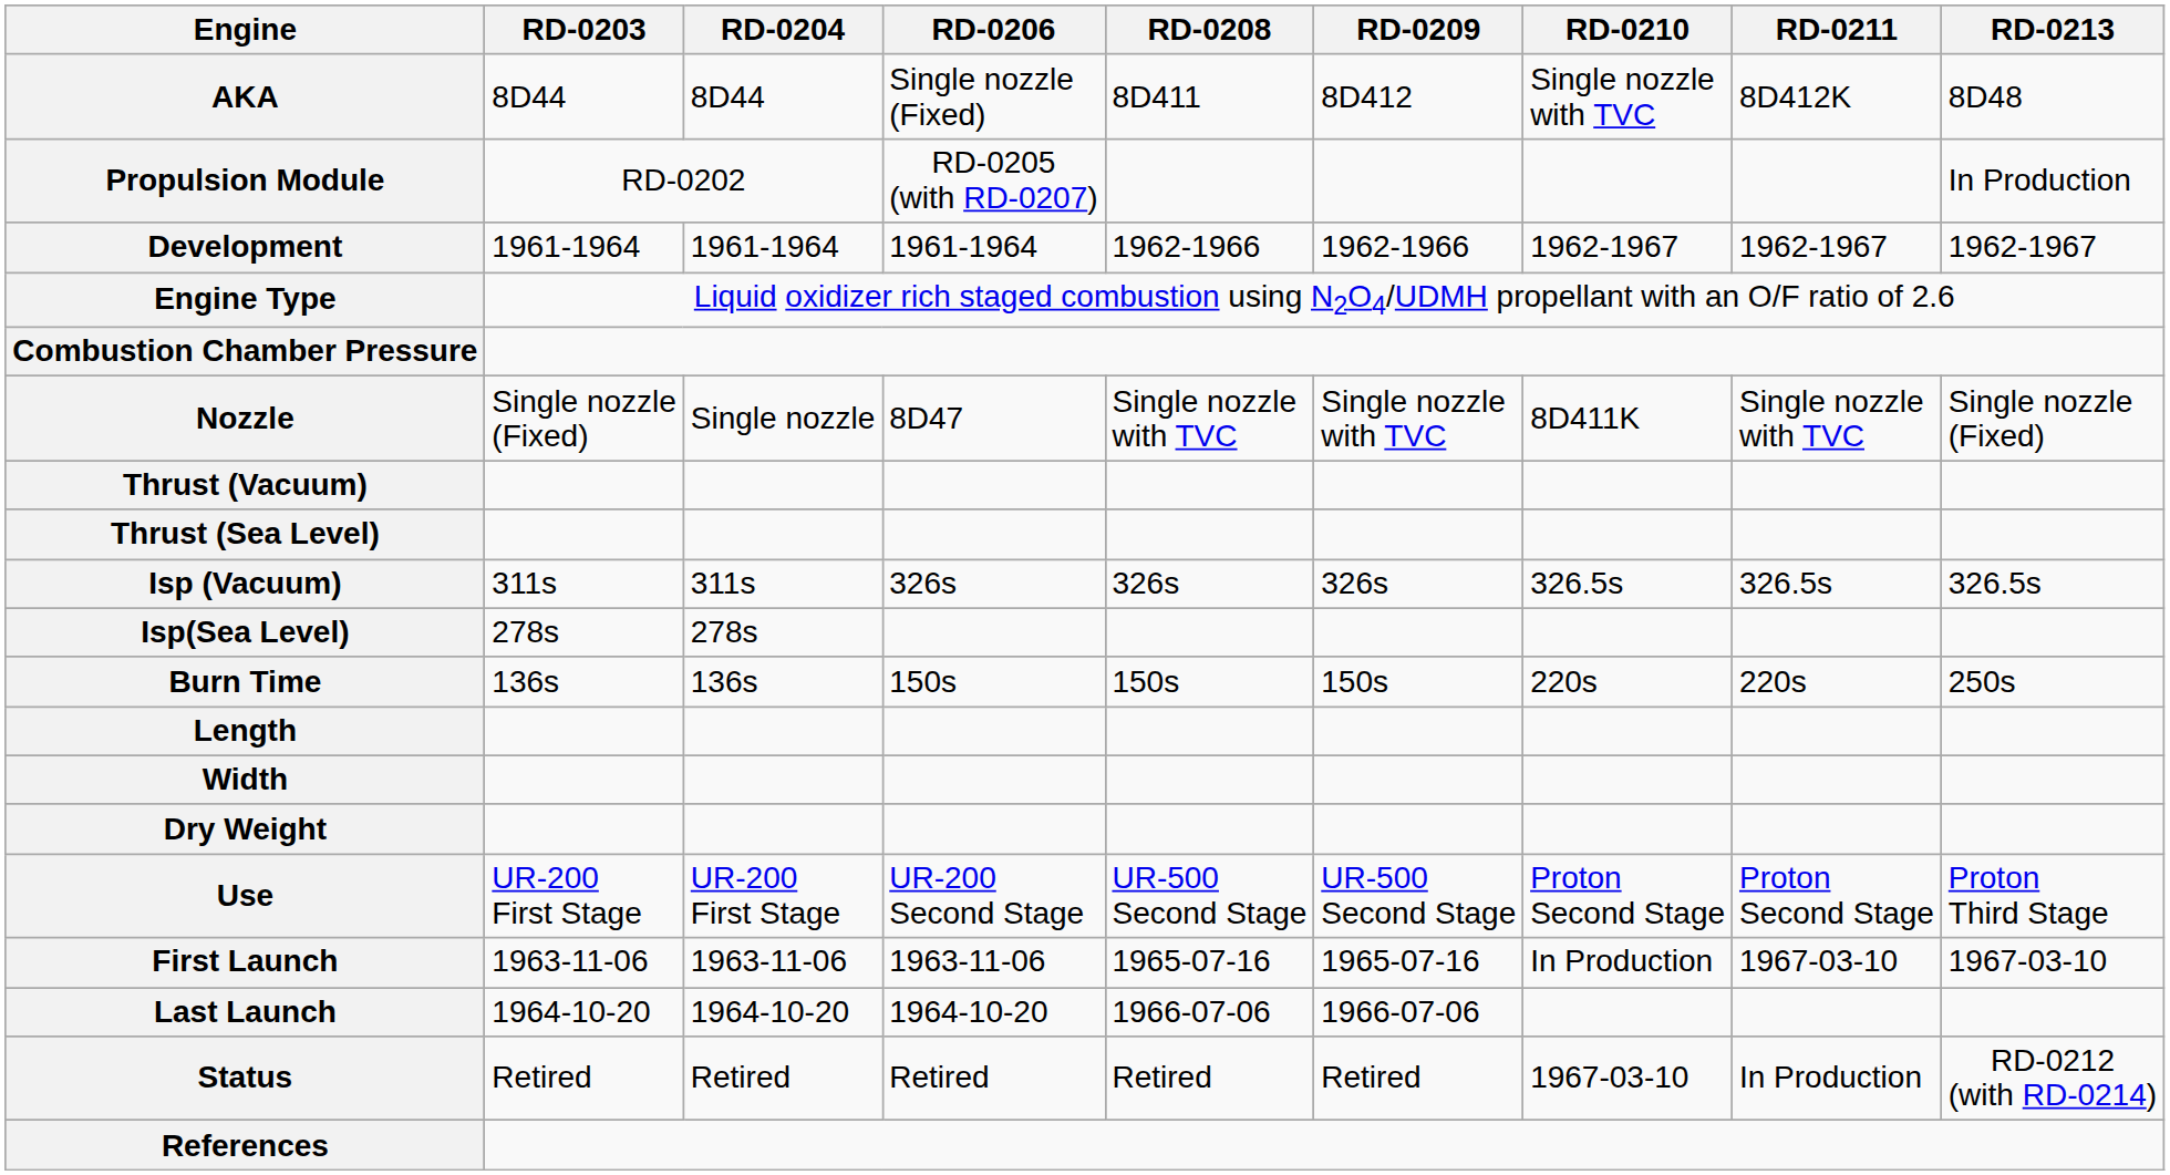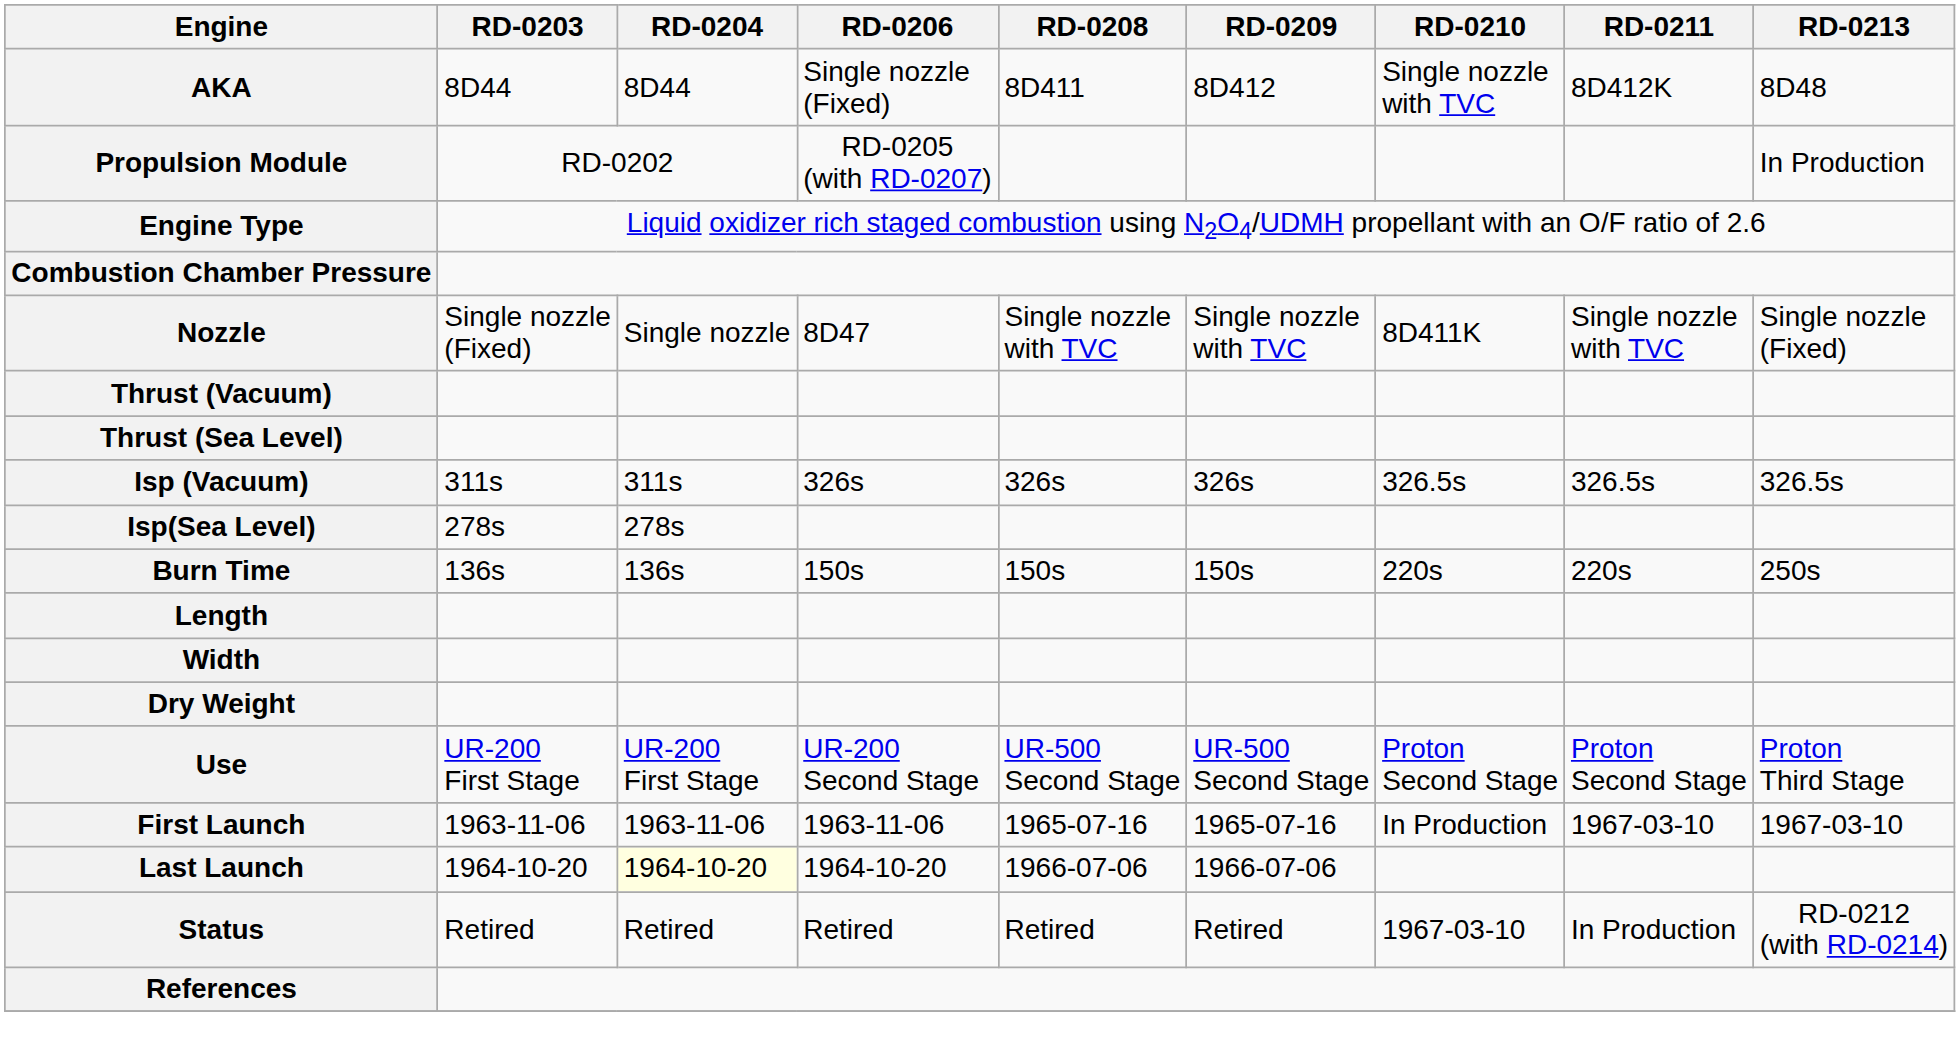 <table class="wikitable">
 <tr>
 <th>Engine</th>
 <th>RD-0203</th>
 <th>RD-0204</th>
 <th>RD-0206</th>
 <th>RD-0208</th>
 <th>RD-0209</th>
 <th>RD-0210</th>
 <th>RD-0211</th>
 <th>RD-0213</th>
 </tr>
 <tr>
 <th>AKA</th>
 <td>8D44</td>
 <td>8D44</td>
 <td>Single nozzle<br>(Fixed)</td>
 <td>8D411</td>
 <td>8D412</td>
 <td>Single nozzle<br>with <a href='#'>TVC</a></td>
 <td>8D412K</td>
 <td>8D48</td>
 </tr>
 <tr>
 <th>Propulsion Module</th>
 <td colspan="2" style="text-align: center;">RD-0202</td>
 <td style="text-align: center;">RD-0205<br>(with <a href='#'>RD-0207</a>)</td>
 <td></td>
 <td></td>
 <td></td>
 <td></td>
 <td>In Production</td>
-</tr>
-<tr>
-<th>Development</th>
-<td>1961-1964</td>
-<td>1961-1964</td>
-<td>1961-1964</td>
-<td>1962-1966</td>
-<td>1962-1966</td>
-<td>1962-1967</td>
-<td>1962-1967</td>
-<td>1962-1967</td>
 </tr>
 <tr>
 <th>Engine Type</th>
 <td colspan="8" style="text-align: center;"><a href='#'>Liquid</a> <a href='#'>oxidizer rich staged combustion</a> using <a href='#'>N<sub>2</sub>O<sub>4</sub></a>/<a href='#'>UDMH</a> propellant with an O/F ratio of 2.6</td>
 </tr>
 <tr>
 <th>Combustion Chamber Pressure</th>
 <td colspan="8" style="text-align: center;"></td>
 </tr>
 <tr>
 <th>Nozzle</th>
 <td>Single nozzle<br>(Fixed)</td>
 <td>Single nozzle<br></td>
 <td>8D47</td>
 <td>Single nozzle<br>with <a href='#'>TVC</a></td>
 <td>Single nozzle<br>with <a href='#'>TVC</a></td>
 <td>8D411K</td>
 <td>Single nozzle<br>with <a href='#'>TVC</a></td>
 <td>Single nozzle<br>(Fixed)</td>
 </tr>
 <tr>
 <th>Thrust (Vacuum)</th>
 <td></td>
 <td></td>
 <td></td>
 <td></td>
 <td></td>
 <td></td>
 <td></td>
 <td></td>
 </tr>
 <tr>
 <th>Thrust (Sea Level)</th>
 <td></td>
 <td></td>
 <td></td>
 <td></td>
 <td></td>
 <td></td>
 <td></td>
 <td></td>
 </tr>
 <tr>
 <th>Isp (Vacuum)</th>
 <td>311s</td>
 <td>311s</td>
 <td>326s</td>
 <td>326s</td>
 <td>326s</td>
 <td>326.5s</td>
 <td>326.5s</td>
 <td>326.5s</td>
 </tr>
 <tr>
 <th>Isp(Sea Level)</th>
 <td>278s</td>
 <td>278s</td>
 <td></td>
 <td></td>
 <td></td>
 <td></td>
 <td></td>
 <td></td>
 </tr>
 <tr>
 <th>Burn Time</th>
 <td>136s</td>
 <td>136s</td>
 <td>150s</td>
 <td>150s</td>
 <td>150s</td>
 <td>220s</td>
 <td>220s</td>
 <td>250s</td>
 </tr>
 <tr>
 <th>Length</th>
 <td></td>
 <td></td>
 <td></td>
 <td></td>
 <td></td>
 <td></td>
 <td></td>
 <td></td>
 </tr>
 <tr>
 <th>Width</th>
 <td></td>
 <td></td>
 <td></td>
 <td></td>
 <td></td>
 <td></td>
 <td></td>
 <td></td>
 </tr>
 <tr>
 <th>Dry Weight</th>
 <td></td>
 <td></td>
 <td></td>
 <td></td>
 <td></td>
 <td></td>
 <td></td>
 <td></td>
 </tr>
 <tr>
 <th>Use</th>
 <td><a href='#'>UR-200</a><br>First Stage</td>
 <td><a href='#'>UR-200</a><br>First Stage</td>
 <td><a href='#'>UR-200</a><br>Second Stage</td>
 <td><a href='#'>UR-500</a><br>Second Stage</td>
 <td><a href='#'>UR-500</a><br>Second Stage</td>
 <td><a href='#'>Proton</a><br>Second Stage</td>
 <td><a href='#'>Proton</a><br>Second Stage</td>
 <td><a href='#'>Proton</a><br>Third Stage</td>
 </tr>
 <tr>
 <th>First Launch</th>
 <td>1963-11-06</td>
 <td>1963-11-06</td>
 <td>1963-11-06</td>
 <td>1965-07-16</td>
 <td>1965-07-16</td>
 <td>In Production</td>
 <td>1967-03-10</td>
 <td>1967-03-10</td>
 </tr>
 <tr>
 <th>Last Launch</th>
 <td>1964-10-20</td>
-<td>1964-10-20</td>
+<td style="background: lightyellow;">1964-10-20</td>
 <td>1964-10-20</td>
 <td>1966-07-06</td>
 <td>1966-07-06</td>
 <td></td>
 <td></td>
 </tr>
 <tr>
 <th>Status</th>
 <td>Retired</td>
 <td>Retired</td>
 <td>Retired</td>
 <td>Retired</td>
 <td>Retired</td>
 <td>1967-03-10</td>
 <td>In Production</td>
 <td style="text-align: center;">RD-0212<br>(with <a href='#'>RD-0214</a>)</td>
 </tr>
 <tr>
 <th>References</th>
 <td colspan="8" style="text-align: left;"></td>
 </tr>
 <tr>
 </tr>
 </table>
